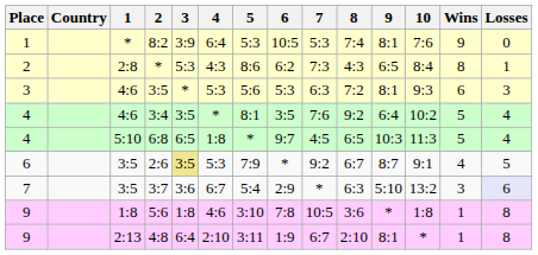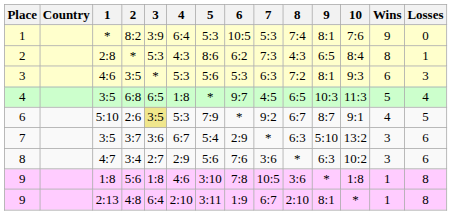 <table class=wikitable style="text-align: center;">
 <tr>
 <th>Place</th>
 <th>Country</th>
 <th width=20>1</th>
 <th width=20>2</th>
 <th width=20>3</th>
 <th width=20>4</th>
 <th width=20>5</th>
 <th width=20>6</th>
 <th width=20>7</th>
 <th width=20>8</th>
 <th width=20>9</th>
 <th width=20>10</th>
 <th width=20>Wins</th>
 <th width=20>Losses</th>
 </tr>
 <tr bgcolor=#ffc>
 <td>1</td>
 <td align="left"></td>
 <td>*</td>
 <td>8:2</td>
 <td>3:9</td>
 <td>6:4</td>
 <td>5:3</td>
 <td>10:5</td>
 <td>5:3</td>
 <td>7:4</td>
 <td>8:1</td>
 <td>7:6</td>
 <td>9</td>
 <td>0</td>
 </tr>
 <tr bgcolor=#ffc>
 <td>2</td>
 <td align="left"></td>
 <td>2:8</td>
 <td>*</td>
 <td>5:3</td>
 <td>4:3</td>
 <td>8:6</td>
 <td>6:2</td>
 <td>7:3</td>
 <td>4:3</td>
 <td>6:5</td>
 <td>8:4</td>
 <td>8</td>
 <td>1</td>
 </tr>
 <tr bgcolor=#ffc>
 <td>3</td>
 <td align="left"></td>
 <td>4:6</td>
 <td>3:5</td>
 <td>*</td>
 <td>5:3</td>
 <td>5:6</td>
 <td>5:3</td>
 <td>6:3</td>
 <td>7:2</td>
 <td>8:1</td>
 <td>9:3</td>
 <td>6</td>
 <td>3</td>
 </tr>
 <tr bgcolor=#cfc>
 <td>4</td>
 <td align="left"></td>
-<td>4:6</td>
-<td>3:4</td>
 <td>3:5</td>
-<td>*</td>
-<td>8:1</td>
-<td>3:5</td>
-<td>7:6</td>
-<td>9:2</td>
-<td>6:4</td>
-<td>10:2</td>
-<td>5</td>
-<td>4</td>
-</tr>
-<tr bgcolor=#cfc>
-<td>4</td>
-<td align="left"></td>
-<td>5:10</td>
 <td>6:8</td>
 <td>6:5</td>
 <td>1:8</td>
 <td>*</td>
 <td>9:7</td>
 <td>4:5</td>
 <td>6:5</td>
 <td>10:3</td>
 <td>11:3</td>
 <td>5</td>
 <td>4</td>
 </tr>
 <tr>
 <td>6</td>
 <td align="left"></td>
-<td>3:5</td>
+<td>5:10</td>
 <td>2:6</td>
 <td style="background: khaki;">3:5</td>
 <td>5:3</td>
 <td>7:9</td>
 <td>*</td>
 <td>9:2</td>
 <td>6:7</td>
 <td>8:7</td>
 <td>9:1</td>
 <td>4</td>
 <td>5</td>
 </tr>
 <tr>
 <td>7</td>
 <td align="left"></td>
 <td>3:5</td>
 <td>3:7</td>
 <td>3:6</td>
 <td>6:7</td>
 <td>5:4</td>
 <td>2:9</td>
 <td>*</td>
 <td>6:3</td>
 <td>5:10</td>
 <td>13:2</td>
 <td>3</td>
-<td style="background: lavender;">6</td>
+<td>6</td>
+</tr>
+<tr>
+<td>8</td>
+<td align="left"></td>
+<td>4:7</td>
+<td>3:4</td>
+<td>2:7</td>
+<td>2:9</td>
+<td>5:6</td>
+<td>7:6</td>
+<td>3:6</td>
+<td>*</td>
+<td>6:3</td>
+<td>10:2</td>
+<td>3</td>
+<td>6</td>
 </tr>
 <tr bgcolor=#fcf>
 <td>9</td>
 <td align="left"></td>
 <td>1:8</td>
 <td>5:6</td>
 <td>1:8</td>
 <td>4:6</td>
 <td>3:10</td>
 <td>7:8</td>
 <td>10:5</td>
 <td>3:6</td>
 <td>*</td>
 <td>1:8</td>
 <td>1</td>
 <td>8</td>
 </tr>
 <tr bgcolor=#fcf>
 <td>9</td>
 <td align="left"></td>
 <td>2:13</td>
 <td>4:8</td>
 <td>6:4</td>
 <td>2:10</td>
 <td>3:11</td>
 <td>1:9</td>
 <td>6:7</td>
 <td>2:10</td>
 <td>8:1</td>
 <td>*</td>
 <td>1</td>
 <td>8</td>
 </tr>
 </table>
